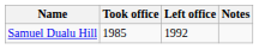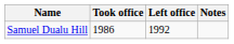 <table class="wikitable">
 <tr>
 <th>Name</th>
 <th>Took office</th>
 <th>Left office</th>
 <th>Notes</th>
 </tr>
 <tr>
 <td><a href='#'>Samuel Dualu Hill</a></td>
-<td>1985</td>
+<td>1986</td>
 <td>1992</td>
 <td></td>
 </tr>
 </table>
